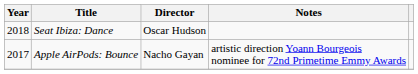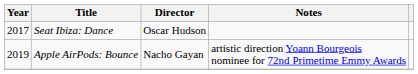 <table class="wikitable sortable">
 <tr>
 <th>Year</th>
 <th>Title</th>
 <th>Director</th>
 <th class="unsortable">Notes</th>
 <th class="unsortable"></th>
 </tr>
 <tr>
-<td>2018</td>
+<td>2017</td>
 <td><em>Seat Ibiza: Dance</em></td>
 <td>Oscar Hudson</td>
 <td></td>
 <td></td>
 </tr>
 <tr>
-<td>2017</td>
+<td>2019</td>
 <td><em>Apple AirPods: Bounce</em></td>
 <td>Nacho Gayan</td>
 <td>artistic direction <a href='#'>Yoann Bourgeois</a><br>nominee for <a href='#'>72nd Primetime Emmy Awards</a></td>
 <td align="center"></td>
 </tr>
 <tr>
 </tr>
 </table>
